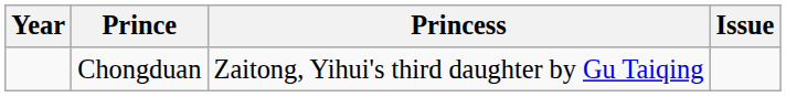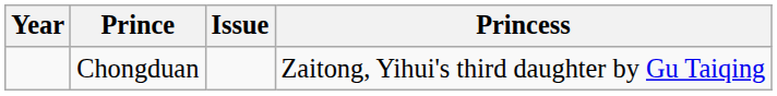 <table class="wikitable">
 <tr>
 <th>Year</th>
 <th>Prince</th>
+<th>Issue</th>
 <th>Princess</th>
-<th>Issue</th>
 </tr>
 <tr>
 <td></td>
 <td>Chongduan</td>
+<td></td>
 <td>Zaitong, Yihui's third daughter by <a href='#'>Gu Taiqing</a></td>
-<td></td>
 </tr>
 </table>
